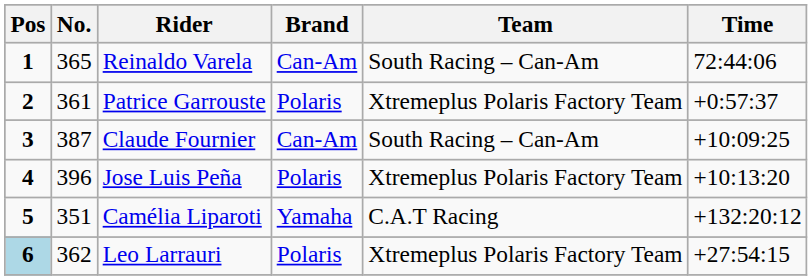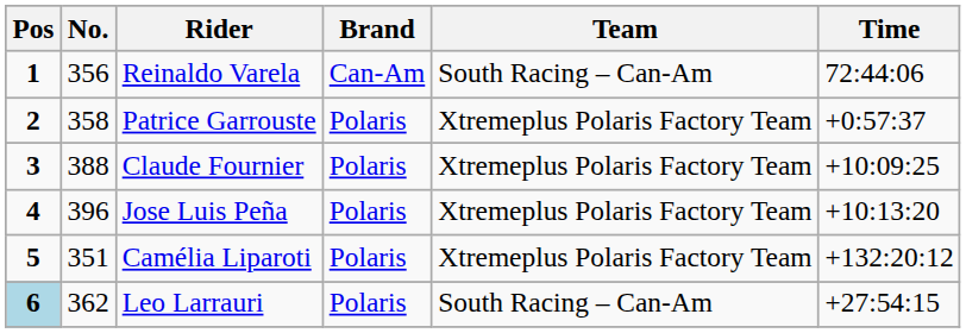 <table class="wikitable" style="font-size:85%">
 <tr>
 <th>Pos</th>
 <th>No.</th>
 <th>Rider</th>
 <th>Brand</th>
 <th>Team</th>
 <th>Time</th>
 </tr>
 <tr>
 <td align=center><strong>1</strong></td>
-<td align=center>365</td>
+<td align=center>356</td>
 <td> <a href='#'>Reinaldo Varela</a></td>
 <td><a href='#'>Can-Am</a></td>
 <td>South Racing – Can-Am</td>
 <td>72:44:06</td>
 </tr>
 <tr>
 <td align=center><strong>2</strong></td>
-<td align=center>361</td>
+<td align=center>358</td>
 <td> <a href='#'>Patrice Garrouste</a></td>
 <td><a href='#'>Polaris</a></td>
 <td>Xtremeplus Polaris Factory Team</td>
 <td>+0:57:37</td>
 </tr>
 <tr>
 <td align=center><strong>3</strong></td>
-<td align=center>387</td>
+<td align=center>388</td>
 <td> <a href='#'>Claude Fournier</a></td>
-<td><a href='#'>Can-Am</a></td>
-<td>South Racing – Can-Am</td>
+<td><a href='#'>Polaris</a></td>
+<td>Xtremeplus Polaris Factory Team</td>
 <td>+10:09:25</td>
 </tr>
 <tr>
 <td align=center><strong>4</strong></td>
 <td align=center>396</td>
 <td> <a href='#'>Jose Luis Peña</a></td>
 <td><a href='#'>Polaris</a></td>
 <td>Xtremeplus Polaris Factory Team</td>
 <td>+10:13:20</td>
 </tr>
 <tr>
 <td align=center><strong>5</strong></td>
 <td align=center>351</td>
 <td> <a href='#'>Camélia Liparoti</a></td>
-<td><a href='#'>Yamaha</a></td>
-<td>C.A.T Racing</td>
+<td><a href='#'>Polaris</a></td>
+<td>Xtremeplus Polaris Factory Team</td>
 <td>+132:20:12</td>
 </tr>
 <tr>
 <td align=center style="background: lightblue;"><strong>6</strong></td>
 <td align=center>362</td>
 <td> <a href='#'>Leo Larrauri</a></td>
 <td><a href='#'>Polaris</a></td>
-<td>Xtremeplus Polaris Factory Team</td>
+<td>South Racing – Can-Am</td>
 <td>+27:54:15</td>
 </tr>
 </table>
